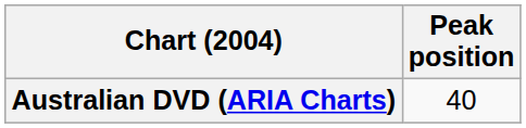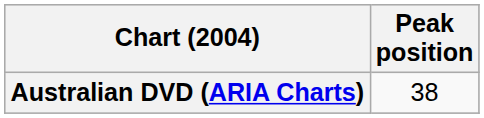 <table class="wikitable sortable plainrowheaders" style="text-align:center">
 <tr>
 <th scope="col">Chart (2004)</th>
 <th scope="col">Peak<br>position</th>
 </tr>
 <tr>
 <th scope="row">Australian DVD (<a href='#'>ARIA Charts</a>)</th>
-<td>40</td>
+<td>38</td>
 </tr>
 </table>
